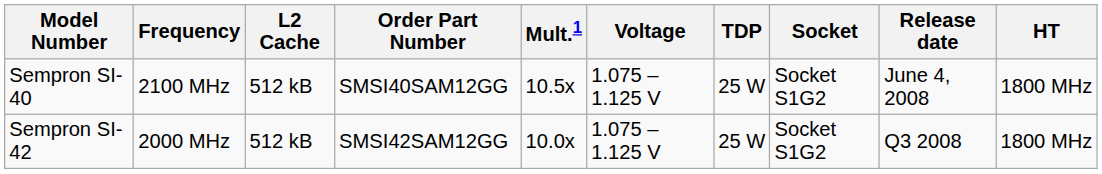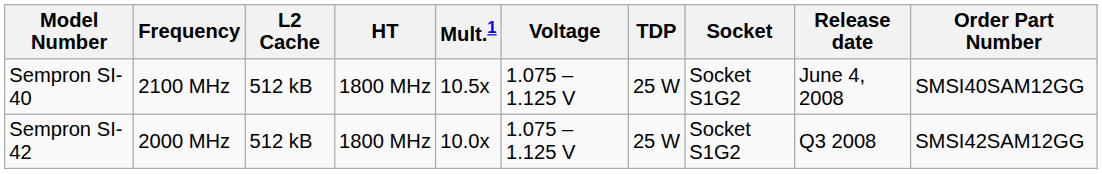 <table class="wikitable">
 <tr>
 <th>Model Number</th>
 <th>Frequency</th>
 <th>L2 Cache</th>
-<th>Order Part Number</th>
+<th>HT</th>
 <th>Mult.<sup><a href='#'>1</a></sup></th>
 <th>Voltage</th>
 <th>TDP</th>
 <th>Socket</th>
 <th>Release date</th>
-<th>HT</th>
+<th>Order Part Number</th>
 </tr>
 <tr>
 <td>Sempron SI-40</td>
 <td>2100 MHz</td>
 <td>512 kB</td>
-<td>SMSI40SAM12GG</td>
+<td>1800 MHz</td>
 <td>10.5x</td>
 <td>1.075 – 1.125 V</td>
 <td>25 W</td>
 <td>Socket S1G2</td>
 <td>June 4, 2008</td>
-<td>1800 MHz</td>
+<td>SMSI40SAM12GG</td>
 </tr>
 <tr>
 <td>Sempron SI-42</td>
 <td>2000 MHz</td>
 <td>512 kB</td>
-<td>SMSI42SAM12GG</td>
+<td>1800 MHz</td>
 <td>10.0x</td>
 <td>1.075 – 1.125 V</td>
 <td>25 W</td>
 <td>Socket S1G2</td>
 <td>Q3 2008</td>
-<td>1800 MHz</td>
+<td>SMSI42SAM12GG</td>
 </tr>
 </table>
